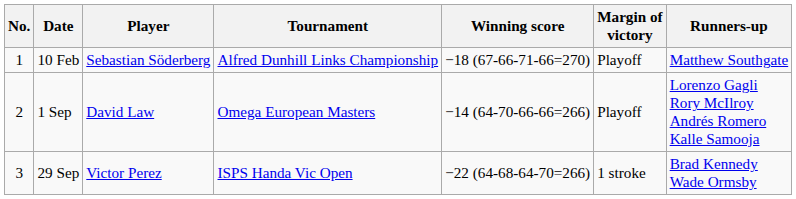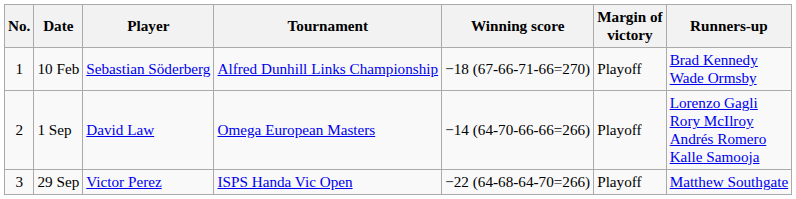 <table class="wikitable" style="font-size:95%;">
 <tr>
 <th>No.</th>
 <th>Date</th>
 <th>Player</th>
 <th>Tournament</th>
 <th>Winning score</th>
 <th>Margin of<br>victory</th>
 <th>Runners-up</th>
 </tr>
 <tr>
 <td align=center>1</td>
 <td>10 Feb</td>
 <td> <a href='#'>Sebastian Söderberg</a></td>
 <td><a href='#'>Alfred Dunhill Links Championship</a></td>
 <td>−18 (67-66-71-66=270)</td>
 <td>Playoff</td>
-<td> <a href='#'>Matthew Southgate</a></td>
+<td> <a href='#'>Brad Kennedy</a><br> <a href='#'>Wade Ormsby</a></td>
 </tr>
 <tr>
 <td align=center>2</td>
 <td>1 Sep</td>
 <td> <a href='#'>David Law</a></td>
 <td><a href='#'>Omega European Masters</a></td>
 <td>−14 (64-70-66-66=266)</td>
 <td>Playoff</td>
 <td> <a href='#'>Lorenzo Gagli</a><br> <a href='#'>Rory McIlroy</a><br> <a href='#'>Andrés Romero</a><br> <a href='#'>Kalle Samooja</a></td>
 </tr>
 <tr>
 <td align=center>3</td>
 <td>29 Sep</td>
 <td> <a href='#'>Victor Perez</a></td>
 <td><a href='#'>ISPS Handa Vic Open</a></td>
 <td>−22 (64-68-64-70=266)</td>
-<td>1 stroke</td>
-<td> <a href='#'>Brad Kennedy</a><br> <a href='#'>Wade Ormsby</a></td>
+<td>Playoff</td>
+<td> <a href='#'>Matthew Southgate</a></td>
 </tr>
 </table>
